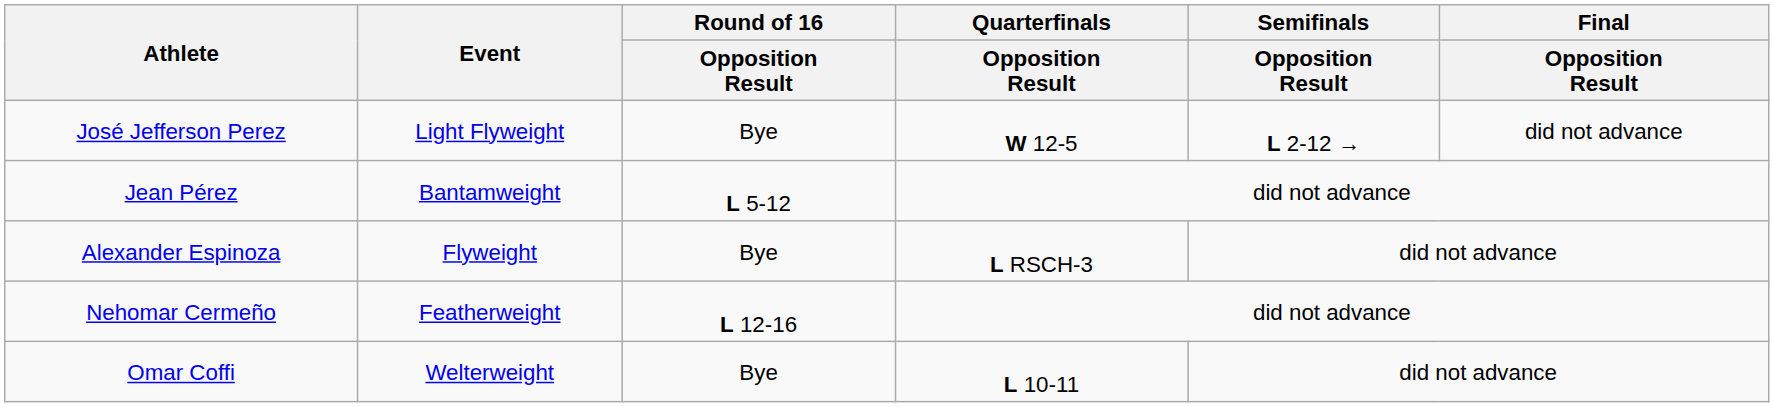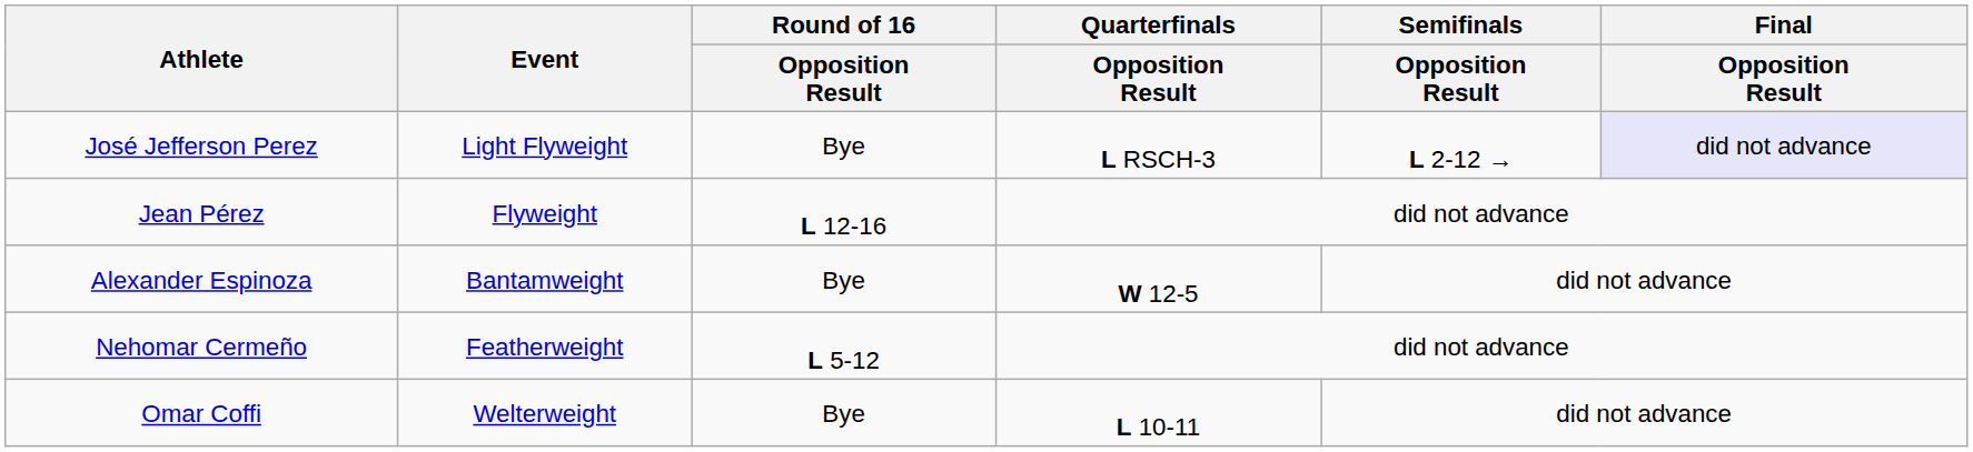 <table class="wikitable" style="font-size:95%; text-align:center;" width="95%">
 <tr>
 <th rowspan="2">Athlete</th>
 <th rowspan="2">Event</th>
 <th>Round of 16</th>
 <th>Quarterfinals</th>
 <th>Semifinals</th>
 <th>Final</th>
 </tr>
 <tr>
 <th>Opposition<br>Result</th>
 <th>Opposition<br>Result</th>
 <th>Opposition<br>Result</th>
 <th>Opposition<br>Result</th>
 </tr>
 <tr>
 <td width=20%><a href='#'>José Jefferson Perez</a></td>
 <td width=15%><a href='#'>Light Flyweight</a></td>
 <td>Bye</td>
-<td><br><strong>W</strong> 12-5</td>
+<td><br><strong>L</strong> RSCH-3</td>
 <td><br><strong>L</strong> 2-12 → </td>
-<td>did not advance</td>
+<td style="background: lavender;">did not advance</td>
 </tr>
 <tr>
 <td width=20%><a href='#'>Jean Pérez</a></td>
-<td width=15%><a href='#'>Bantamweight</a></td>
-<td><br><strong>L</strong> 5-12</td>
+<td width=15%><a href='#'>Flyweight</a></td>
+<td><br><strong>L</strong> 12-16</td>
 <td colspan=3>did not advance</td>
 </tr>
 <tr>
 <td width=20%><a href='#'>Alexander Espinoza</a></td>
-<td width=15%><a href='#'>Flyweight</a></td>
+<td width=15%><a href='#'>Bantamweight</a></td>
 <td>Bye</td>
-<td><br><strong>L</strong> RSCH-3</td>
+<td><br><strong>W</strong> 12-5</td>
 <td colspan=2>did not advance</td>
 </tr>
 <tr>
 <td width=20%><a href='#'>Nehomar Cermeño</a></td>
 <td width=15%><a href='#'>Featherweight</a></td>
-<td><br><strong>L</strong> 12-16</td>
+<td><br><strong>L</strong> 5-12</td>
 <td colspan=3>did not advance</td>
 </tr>
 <tr>
 <td width=20%><a href='#'>Omar Coffi</a></td>
 <td width=15%><a href='#'>Welterweight</a></td>
 <td>Bye</td>
 <td><br><strong>L</strong> 10-11</td>
 <td colspan=2>did not advance</td>
 </tr>
 </table>
